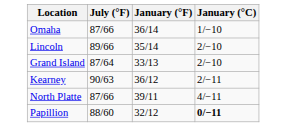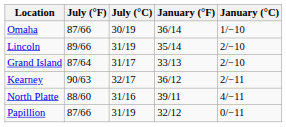 <table class="wikitable sortable" style="margin:auto;">
 <tr>
 <th>Location</th>
 <th>July (°F)</th>
+<th>July (°C)</th>
 <th>January (°F)</th>
 <th>January (°C)</th>
 </tr>
 <tr>
 <td><a href='#'>Omaha</a></td>
 <td>87/66</td>
+<td>30/19</td>
 <td>36/14</td>
 <td>1/−10</td>
 </tr>
 <tr>
 <td><a href='#'>Lincoln</a></td>
 <td>89/66</td>
+<td>31/19</td>
 <td>35/14</td>
 <td>2/−10</td>
 </tr>
 <tr>
 <td><a href='#'>Grand Island</a></td>
 <td>87/64</td>
+<td>31/17</td>
 <td>33/13</td>
 <td>2/−10</td>
 </tr>
 <tr>
 <td><a href='#'>Kearney</a></td>
 <td>90/63</td>
+<td>32/17</td>
 <td>36/12</td>
 <td>2/−11</td>
 </tr>
 <tr>
 <td><a href='#'>North Platte</a></td>
-<td>87/66</td>
+<td>88/60</td>
+<td>31/16</td>
 <td>39/11</td>
 <td>4/−11</td>
 </tr>
 <tr>
 <td><a href='#'>Papillion</a></td>
-<td>88/60</td>
+<td>87/66</td>
+<td>31/19</td>
 <td>32/12</td>
-<td><strong>0/−11</strong></td>
+<td>0/−11</td>
 </tr>
 </table>
